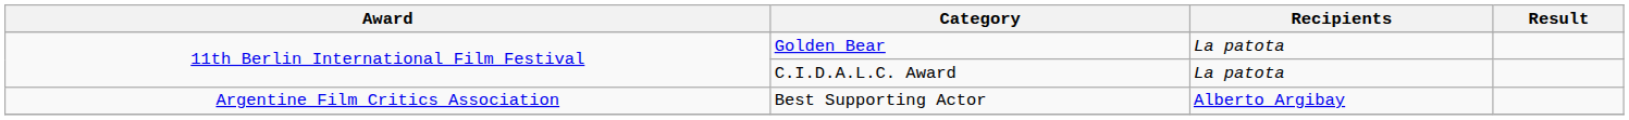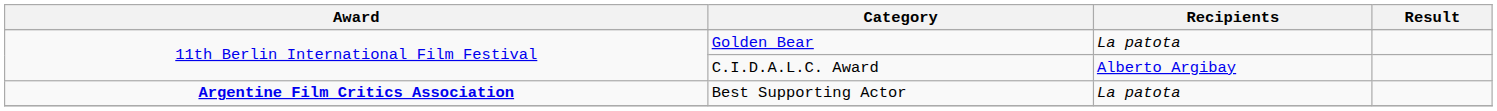 <table class="wikitable sortable" style="width:99%;">
 <tr>
 <th style= width="28%">Award</th>
 <th style= width="38%">Category</th>
 <th style= width="24%">Recipients</th>
 <th style= width="10%">Result</th>
 </tr>
 <tr>
 </tr>
 <tr>
 <td align="center" rowspan=2><a href='#'>11th Berlin International Film Festival</a></td>
 <td><a href='#'>Golden Bear</a></td>
 <td><em>La patota</em></td>
 <td></td>
 </tr>
 <tr>
 <td>C.I.D.A.L.C. Award</td>
-<td><em>La patota</em></td>
+<td><a href='#'>Alberto Argibay</a></td>
 <td></td>
 </tr>
 <tr>
-<td align="center"><a href='#'>Argentine Film Critics Association</a></td>
+<td align="center"><strong><a href='#'>Argentine Film Critics Association</a></strong></td>
 <td>Best Supporting Actor</td>
-<td><a href='#'>Alberto Argibay</a></td>
+<td><em>La patota</em></td>
 <td></td>
 </tr>
 <tr>
 </tr>
 </table>
